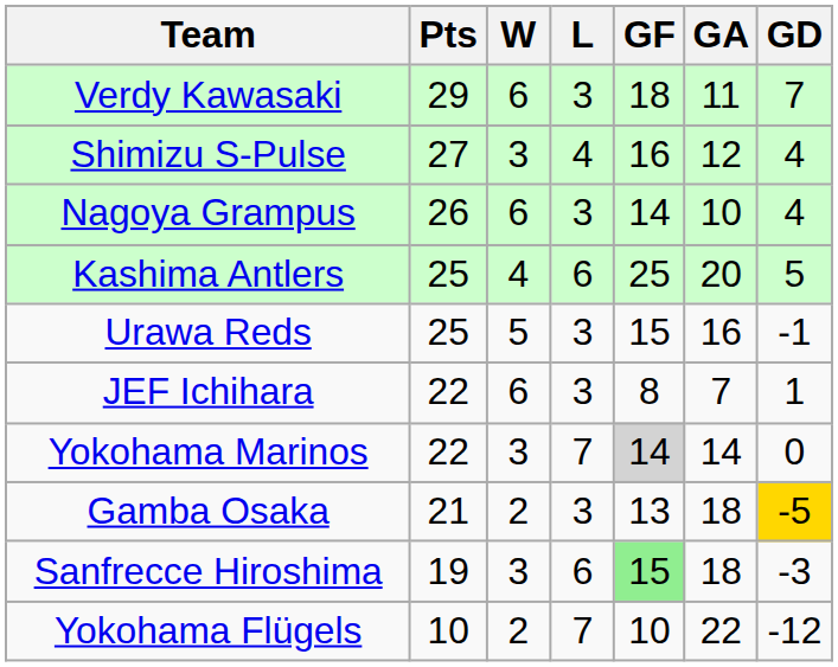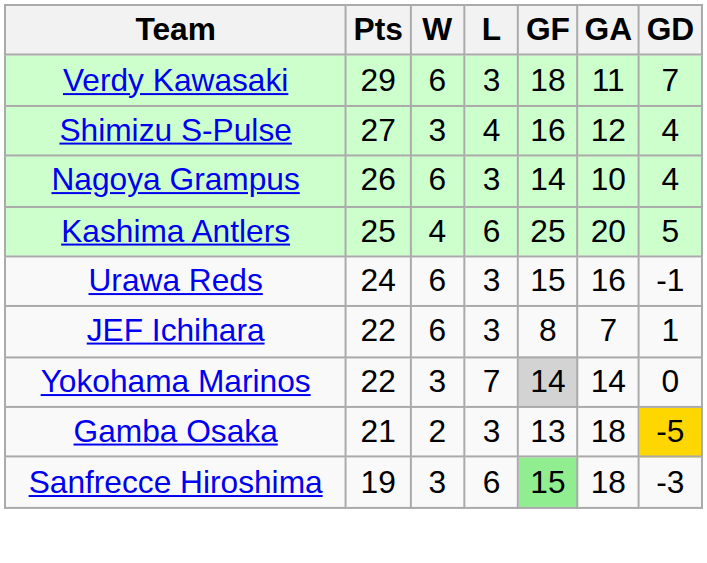 <table class="wikitable" style="text-align: center;">
 <tr>
 <th width=165>Team</th>
 <th width=20>Pts</th>
 <th width=20>W</th>
 <th width=20>L</th>
 <th width=20>GF</th>
 <th width=20>GA</th>
 <th width=20>GD</th>
 </tr>
 <tr bgcolor="#ccffcc">
 <td><a href='#'>Verdy Kawasaki</a></td>
 <td>29</td>
 <td>6</td>
 <td>3</td>
 <td>18</td>
 <td>11</td>
 <td>7</td>
 </tr>
 <tr bgcolor="#ccffcc">
 <td><a href='#'>Shimizu S-Pulse</a></td>
 <td>27</td>
 <td>3</td>
 <td>4</td>
 <td>16</td>
 <td>12</td>
 <td>4</td>
 </tr>
 <tr bgcolor="#ccffcc">
 <td><a href='#'>Nagoya Grampus</a></td>
 <td>26</td>
 <td>6</td>
 <td>3</td>
 <td>14</td>
 <td>10</td>
 <td>4</td>
 </tr>
 <tr bgcolor="#ccffcc">
 <td><a href='#'>Kashima Antlers</a></td>
 <td>25</td>
 <td>4</td>
 <td>6</td>
 <td>25</td>
 <td>20</td>
 <td>5</td>
 </tr>
 <tr>
 <td><a href='#'>Urawa Reds</a></td>
-<td>25</td>
-<td>5</td>
+<td>24</td>
+<td>6</td>
 <td>3</td>
 <td>15</td>
 <td>16</td>
 <td>-1</td>
 </tr>
 <tr>
 <td><a href='#'>JEF Ichihara</a></td>
 <td>22</td>
 <td>6</td>
 <td>3</td>
 <td>8</td>
 <td>7</td>
 <td>1</td>
 </tr>
 <tr>
 <td><a href='#'>Yokohama Marinos</a></td>
 <td>22</td>
 <td>3</td>
 <td>7</td>
 <td style="background: lightgrey;">14</td>
 <td>14</td>
 <td>0</td>
 </tr>
 <tr>
 <td><a href='#'>Gamba Osaka</a></td>
 <td>21</td>
 <td>2</td>
 <td>3</td>
 <td>13</td>
 <td>18</td>
 <td style="background: gold;">-5</td>
 </tr>
 <tr>
 <td><a href='#'>Sanfrecce Hiroshima</a></td>
 <td>19</td>
 <td>3</td>
 <td>6</td>
 <td style="background: lightgreen;">15</td>
 <td>18</td>
 <td>-3</td>
 </tr>
-<tr>
-<td><a href='#'>Yokohama Flügels</a></td>
-<td>10</td>
-<td>2</td>
-<td>7</td>
-<td>10</td>
-<td>22</td>
-<td>-12</td>
-</tr>
 </table>
